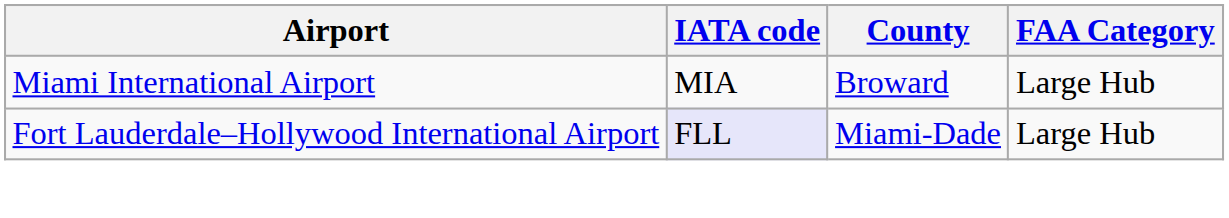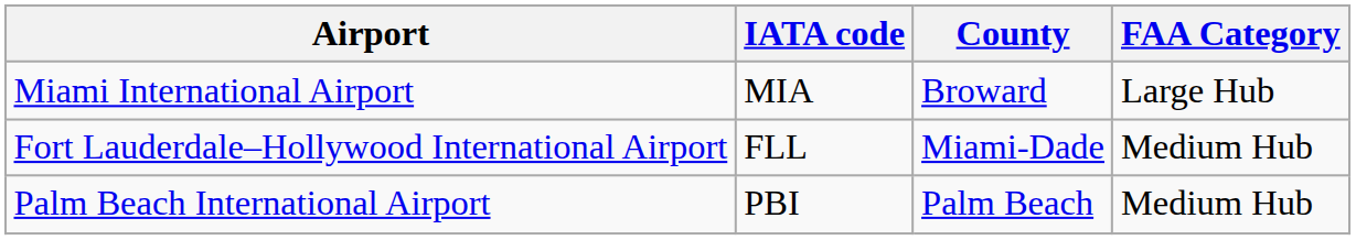 <table class="wikitable">
 <tr>
 <th valign=bottom>Airport</th>
 <th valign=bottom><a href='#'>IATA code</a></th>
 <th valign=bottom><a href='#'>County</a></th>
 <th valign=bottom><a href='#'>FAA Category</a></th>
 </tr>
 <tr>
 <td><a href='#'>Miami International Airport</a></td>
 <td>MIA</td>
 <td><a href='#'>Broward</a></td>
 <td>Large Hub</td>
 </tr>
 <tr>
 <td><a href='#'>Fort Lauderdale–Hollywood International Airport</a></td>
-<td style="background: lavender;">FLL</td>
+<td>FLL</td>
 <td><a href='#'>Miami-Dade</a></td>
-<td>Large Hub</td>
+<td>Medium Hub</td>
+</tr>
+<tr>
+<td><a href='#'>Palm Beach International Airport</a></td>
+<td>PBI</td>
+<td><a href='#'>Palm Beach</a></td>
+<td>Medium Hub</td>
 </tr>
 </table>
